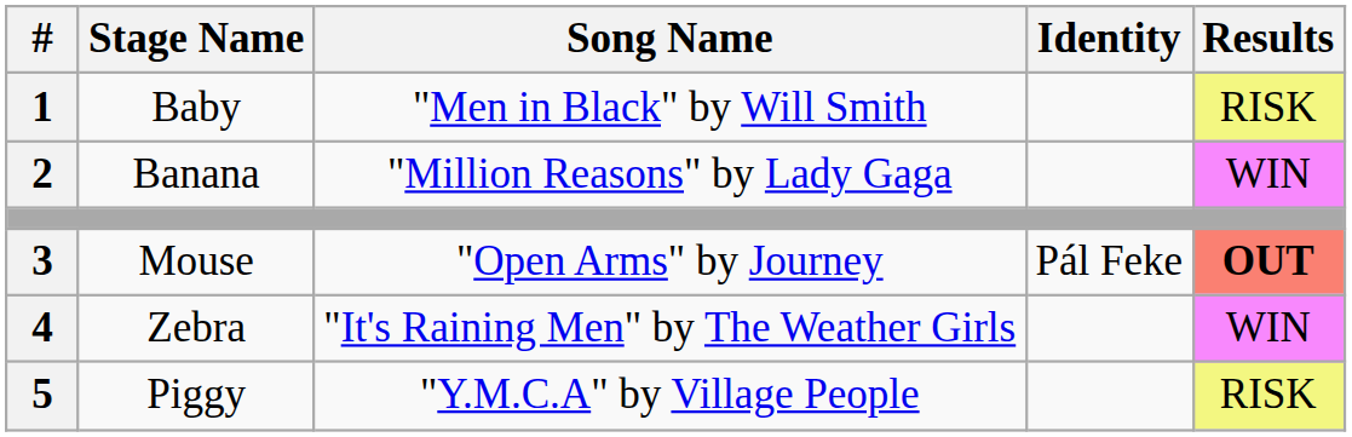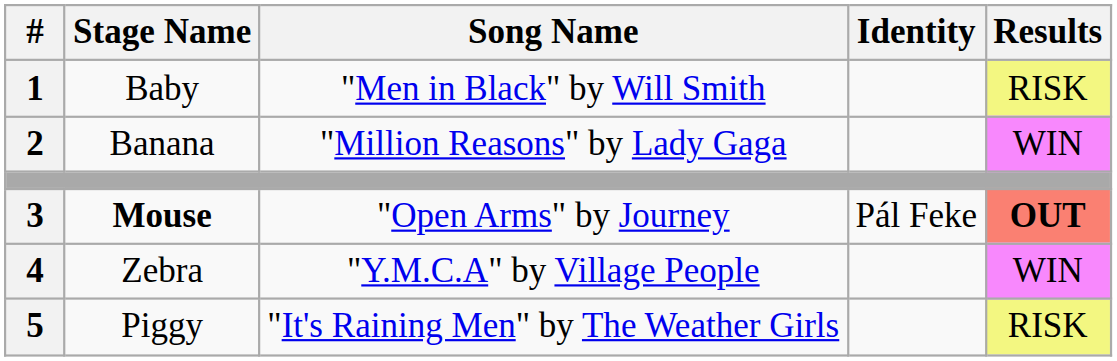 <table class="wikitable" style="text-align:center">
 <tr>
 <th style="width:20px">#</th>
 <th>Stage Name</th>
 <th>Song Name</th>
 <th>Identity</th>
 <th>Results</th>
 </tr>
 <tr>
 <th>1</th>
 <td>Baby</td>
 <td>"<a href='#'>Men in Black</a>" by <a href='#'>Will Smith</a></td>
 <td></td>
 <td bgcolor="#f3f781">RISK</td>
 </tr>
 <tr>
 <th>2</th>
 <td>Banana</td>
 <td>"<a href='#'>Million Reasons</a>" by <a href='#'>Lady Gaga</a></td>
 <td></td>
 <td bgcolor="#f888fd">WIN</td>
 </tr>
 <tr>
 <th ! colspan="5" style="background:darkgrey"></th>
 </tr>
 <tr>
 <th>3</th>
-<td>Mouse</td>
+<td><strong>Mouse</strong></td>
 <td>"<a href='#'>Open Arms</a>" by <a href='#'>Journey</a></td>
 <td>Pál Feke</td>
 <td bgcolor="salmon"><strong>OUT</strong></td>
 </tr>
 <tr>
 <th>4</th>
 <td>Zebra</td>
-<td>"<a href='#'>It's Raining Men</a>" by <a href='#'>The Weather Girls</a></td>
+<td>"<a href='#'>Y.M.C.A</a>" by <a href='#'>Village People</a></td>
 <td></td>
 <td bgcolor="#f888fd">WIN</td>
 </tr>
 <tr>
 <th>5</th>
 <td>Piggy</td>
-<td>"<a href='#'>Y.M.C.A</a>" by <a href='#'>Village People</a></td>
+<td>"<a href='#'>It's Raining Men</a>" by <a href='#'>The Weather Girls</a></td>
 <td></td>
 <td bgcolor="#f3f781">RISK</td>
 </tr>
 </table>
